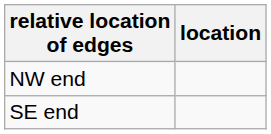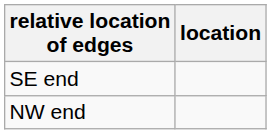 <table class="wikitable sortable">
 <tr>
 <th>relative location<br>of edges</th>
 <th>location</th>
 </tr>
 <tr>
+<td>SE end</td>
+<td></td>
+</tr>
+<tr>
 <td>NW end</td>
 <td></td>
 </tr>
-<tr>
-<td>SE end</td>
-<td></td>
-</tr>
 </table>
